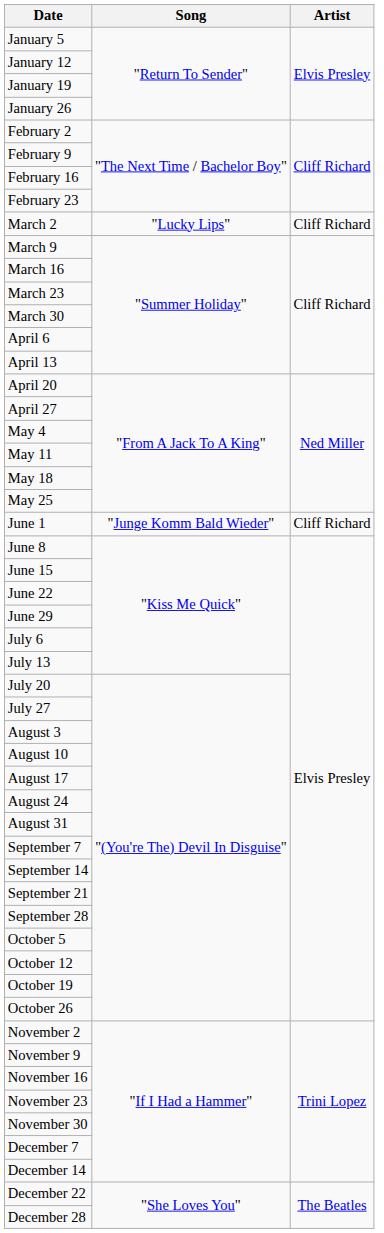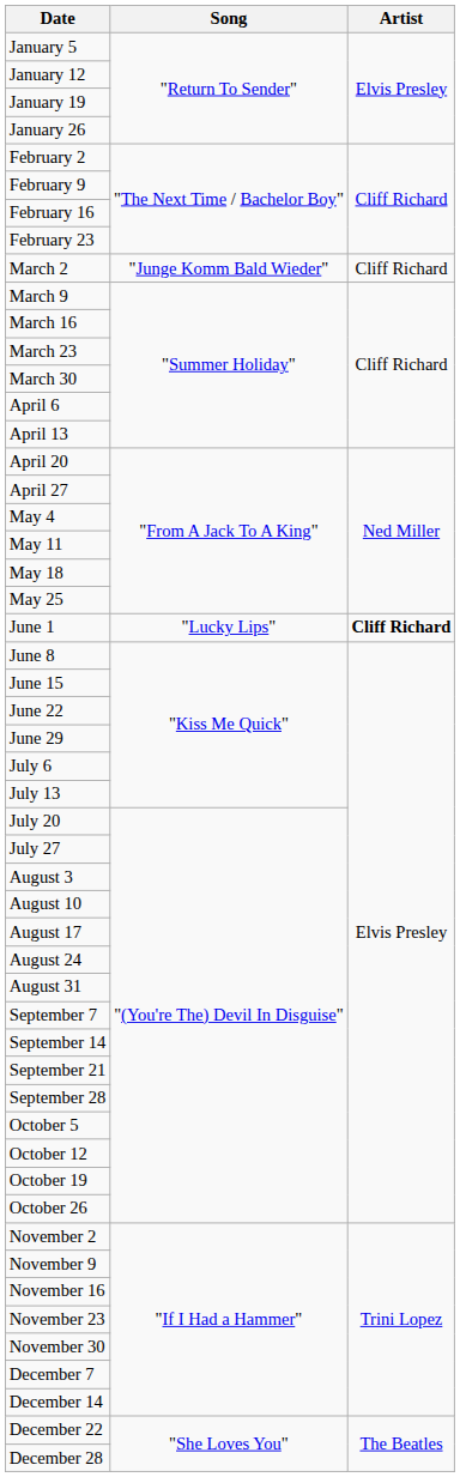 <table class="wikitable">
 <tr>
 <th>Date</th>
 <th>Song</th>
 <th>Artist</th>
 </tr>
 <tr>
 <td>January 5</td>
 <td rowspan="4" align="center">"<a href='#'>Return To Sender</a>"</td>
 <td rowspan="4" align="center"><a href='#'>Elvis Presley</a></td>
 </tr>
 <tr>
 <td>January 12</td>
 </tr>
 <tr>
 <td>January 19</td>
 </tr>
 <tr>
 <td>January 26</td>
 </tr>
 <tr>
 <td>February 2</td>
 <td rowspan="4" align="center">"<a href='#'>The Next Time</a> / <a href='#'>Bachelor Boy</a>"</td>
 <td rowspan="4" align="center"><a href='#'>Cliff Richard</a></td>
 </tr>
 <tr>
 <td>February 9</td>
 </tr>
 <tr>
 <td>February 16</td>
 </tr>
 <tr>
 <td>February 23</td>
 </tr>
 <tr>
 <td>March 2</td>
-<td rowspan="1" align="center">"<a href='#'>Lucky Lips</a>"</td>
+<td rowspan="1" align="center">"<a href='#'>Junge Komm Bald Wieder</a>"</td>
 <td rowspan="1" align="center">Cliff Richard</td>
 </tr>
 <tr>
 <td>March 9</td>
 <td rowspan="6" align="center">"<a href='#'>Summer Holiday</a>"</td>
 <td rowspan="6" align="center">Cliff Richard</td>
 </tr>
 <tr>
 <td>March 16</td>
 </tr>
 <tr>
 <td>March 23</td>
 </tr>
 <tr>
 <td>March 30</td>
 </tr>
 <tr>
 <td>April 6</td>
 </tr>
 <tr>
 <td>April 13</td>
 </tr>
 <tr>
 <td>April 20</td>
 <td rowspan="6" align="center">"<a href='#'>From A Jack To A King</a>"</td>
 <td rowspan="6" align="center"><a href='#'>Ned Miller</a></td>
 </tr>
 <tr>
 <td>April 27</td>
 </tr>
 <tr>
 <td>May 4</td>
 </tr>
 <tr>
 <td>May 11</td>
 </tr>
 <tr>
 <td>May 18</td>
 </tr>
 <tr>
 <td>May 25</td>
 </tr>
 <tr>
 <td>June 1</td>
-<td rowspan="1" align="center">"<a href='#'>Junge Komm Bald Wieder</a>"</td>
-<td rowspan="1" align="center">Cliff Richard</td>
+<td rowspan="1" align="center">"<a href='#'>Lucky Lips</a>"</td>
+<td rowspan="1" align="center"><strong>Cliff Richard</strong></td>
 </tr>
 <tr>
 <td>June 8</td>
 <td rowspan="6" align="center">"<a href='#'>Kiss Me Quick</a>"</td>
 <td rowspan="21" align="center">Elvis Presley</td>
 </tr>
 <tr>
 <td>June 15</td>
 </tr>
 <tr>
 <td>June 22</td>
 </tr>
 <tr>
 <td>June 29</td>
 </tr>
 <tr>
 <td>July 6</td>
 </tr>
 <tr>
 <td>July 13</td>
 </tr>
 <tr>
 <td>July 20</td>
 <td rowspan="15" align="center">"<a href='#'>(You're The) Devil In Disguise</a>"</td>
 </tr>
 <tr>
 <td>July 27</td>
 </tr>
 <tr>
 <td>August 3</td>
 </tr>
 <tr>
 <td>August 10</td>
 </tr>
 <tr>
 <td>August 17</td>
 </tr>
 <tr>
 <td>August 24</td>
 </tr>
 <tr>
 <td>August 31</td>
 </tr>
 <tr>
 <td>September 7</td>
 </tr>
 <tr>
 <td>September 14</td>
 </tr>
 <tr>
 <td>September 21</td>
 </tr>
 <tr>
 <td>September 28</td>
 </tr>
 <tr>
 <td>October 5</td>
 </tr>
 <tr>
 <td>October 12</td>
 </tr>
 <tr>
 <td>October 19</td>
 </tr>
 <tr>
 <td>October 26</td>
 </tr>
 <tr>
 <td>November 2</td>
 <td rowspan="7" align="center">"<a href='#'>If I Had a Hammer</a>"</td>
 <td rowspan="7" align="center"><a href='#'>Trini Lopez</a></td>
 </tr>
 <tr>
 <td>November 9</td>
 </tr>
 <tr>
 <td>November 16</td>
 </tr>
 <tr>
 <td>November 23</td>
 </tr>
 <tr>
 <td>November 30</td>
 </tr>
 <tr>
 <td>December 7</td>
 </tr>
 <tr>
 <td>December 14</td>
 </tr>
 <tr>
 <td>December 22</td>
 <td rowspan="2" align="center">"<a href='#'>She Loves You</a>"</td>
 <td rowspan="2" align="center"><a href='#'>The Beatles</a></td>
 </tr>
 <tr>
 <td>December 28</td>
 </tr>
 </table>
